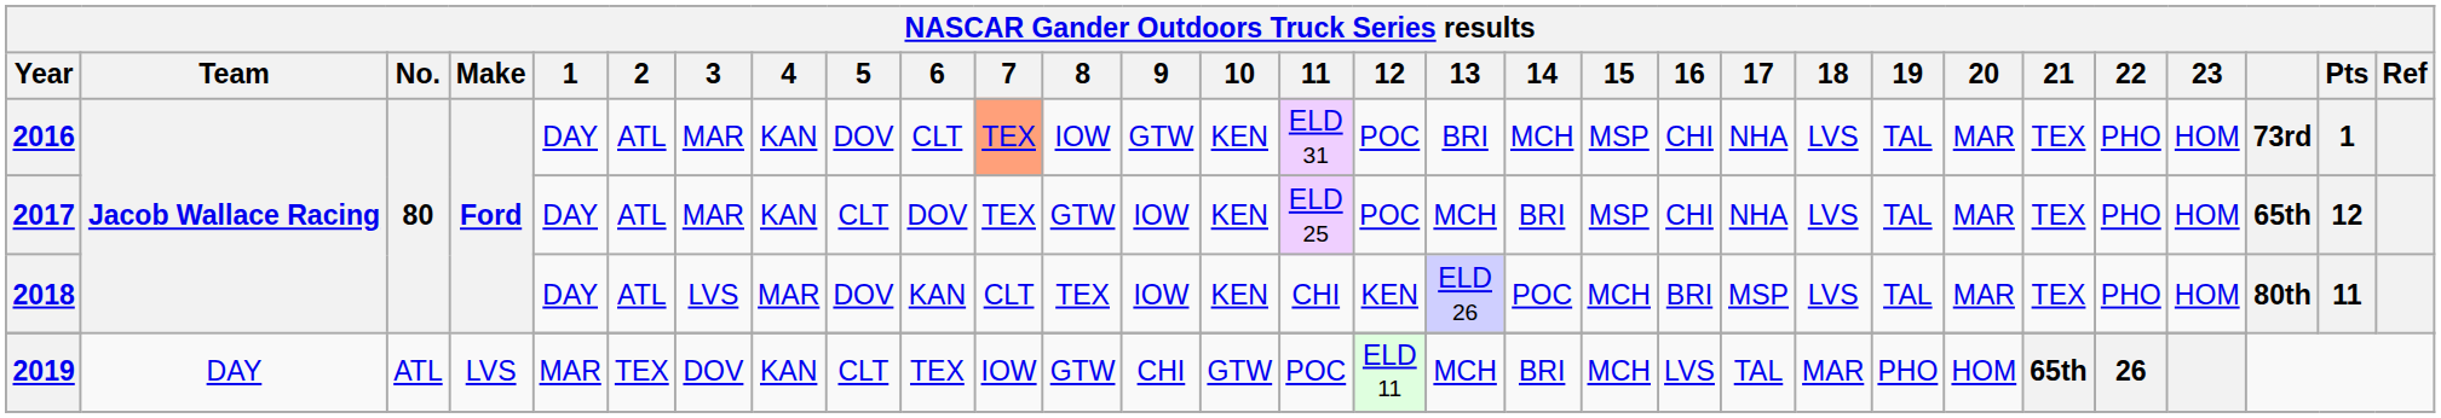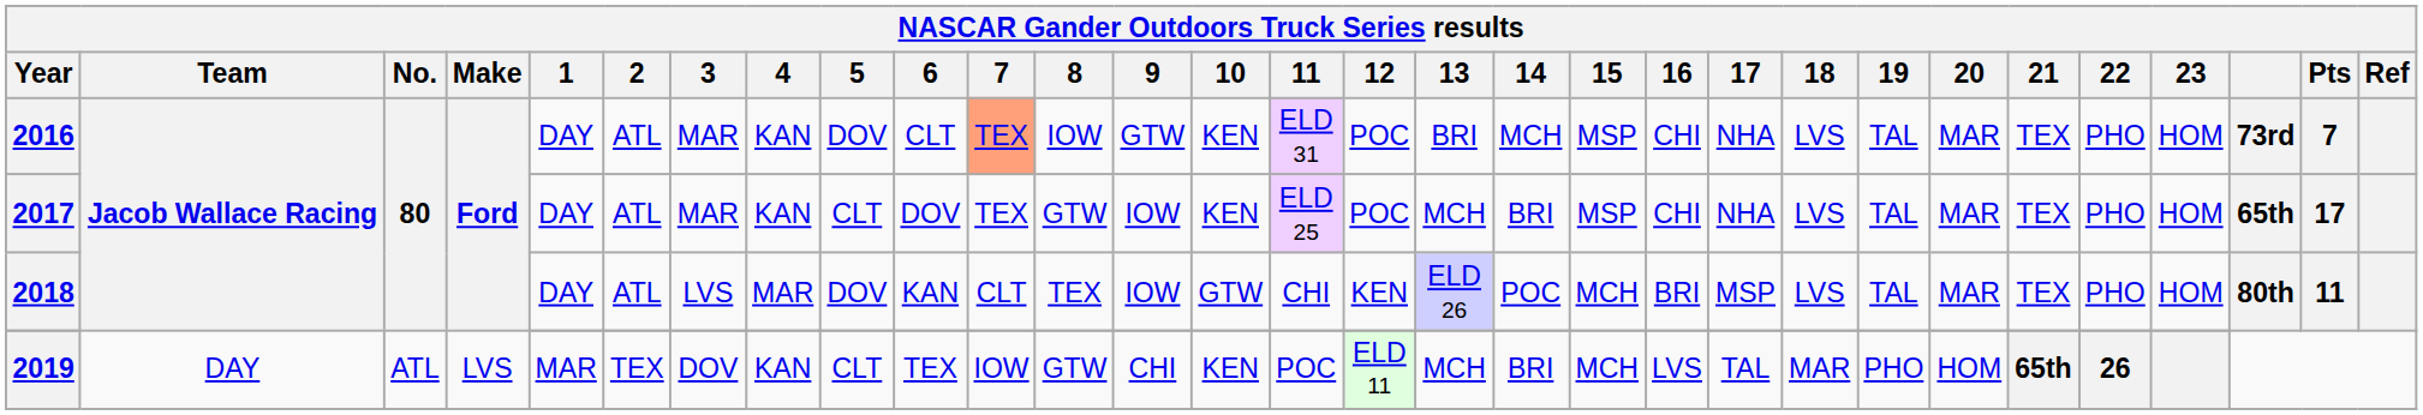 <table class="wikitable" style="text-align:center; font-size:75%">
 <tr>
 <th colspan=45><a href='#'>NASCAR Gander Outdoors Truck Series</a> results</th>
 </tr>
 <tr>
 <th>Year</th>
 <th>Team</th>
 <th>No.</th>
 <th>Make</th>
 <th>1</th>
 <th>2</th>
 <th>3</th>
 <th>4</th>
 <th>5</th>
 <th>6</th>
 <th>7</th>
 <th>8</th>
 <th>9</th>
 <th>10</th>
 <th>11</th>
 <th>12</th>
 <th>13</th>
 <th>14</th>
 <th>15</th>
 <th>16</th>
 <th>17</th>
 <th>18</th>
 <th>19</th>
 <th>20</th>
 <th>21</th>
 <th>22</th>
 <th>23</th>
 <th></th>
 <th>Pts</th>
 <th>Ref</th>
 </tr>
 <tr>
 <th><a href='#'>2016</a></th>
 <th rowspan=4><a href='#'>Jacob Wallace Racing</a></th>
 <th rowspan=4>80</th>
 <th rowspan=4><a href='#'>Ford</a></th>
 <td><a href='#'>DAY</a></td>
 <td><a href='#'>ATL</a></td>
 <td><a href='#'>MAR</a></td>
 <td><a href='#'>KAN</a></td>
 <td><a href='#'>DOV</a></td>
 <td><a href='#'>CLT</a></td>
 <td style="background: lightsalmon;"><a href='#'>TEX</a></td>
 <td><a href='#'>IOW</a></td>
 <td><a href='#'>GTW</a></td>
 <td><a href='#'>KEN</a></td>
 <td style="background:#EFCFFF;"><a href='#'>ELD</a><br><small>31</small></td>
 <td><a href='#'>POC</a></td>
 <td><a href='#'>BRI</a></td>
 <td><a href='#'>MCH</a></td>
 <td><a href='#'>MSP</a></td>
 <td><a href='#'>CHI</a></td>
 <td><a href='#'>NHA</a></td>
 <td><a href='#'>LVS</a></td>
 <td><a href='#'>TAL</a></td>
 <td><a href='#'>MAR</a></td>
 <td><a href='#'>TEX</a></td>
 <td><a href='#'>PHO</a></td>
 <td><a href='#'>HOM</a></td>
 <th>73rd</th>
-<th>1</th>
+<th>7</th>
 <th></th>
 </tr>
 <tr>
 <th><a href='#'>2017</a></th>
 <td><a href='#'>DAY</a></td>
 <td><a href='#'>ATL</a></td>
 <td><a href='#'>MAR</a></td>
 <td><a href='#'>KAN</a></td>
 <td><a href='#'>CLT</a></td>
 <td><a href='#'>DOV</a></td>
 <td><a href='#'>TEX</a></td>
 <td><a href='#'>GTW</a></td>
 <td><a href='#'>IOW</a></td>
 <td><a href='#'>KEN</a></td>
 <td style="background:#EFCFFF;"><a href='#'>ELD</a><br><small>25</small></td>
 <td><a href='#'>POC</a></td>
 <td><a href='#'>MCH</a></td>
 <td><a href='#'>BRI</a></td>
 <td><a href='#'>MSP</a></td>
 <td><a href='#'>CHI</a></td>
 <td><a href='#'>NHA</a></td>
 <td><a href='#'>LVS</a></td>
 <td><a href='#'>TAL</a></td>
 <td><a href='#'>MAR</a></td>
 <td><a href='#'>TEX</a></td>
 <td><a href='#'>PHO</a></td>
 <td><a href='#'>HOM</a></td>
 <th>65th</th>
-<th>12</th>
+<th>17</th>
 <th></th>
 </tr>
 <tr>
 <th><a href='#'>2018</a></th>
 <td><a href='#'>DAY</a></td>
 <td><a href='#'>ATL</a></td>
 <td><a href='#'>LVS</a></td>
 <td><a href='#'>MAR</a></td>
 <td><a href='#'>DOV</a></td>
 <td><a href='#'>KAN</a></td>
 <td><a href='#'>CLT</a></td>
 <td><a href='#'>TEX</a></td>
 <td><a href='#'>IOW</a></td>
-<td><a href='#'>KEN</a></td>
+<td><a href='#'>GTW</a></td>
 <td><a href='#'>CHI</a></td>
 <td><a href='#'>KEN</a></td>
 <td style="background:#CFCFFF;"><a href='#'>ELD</a><br><small>26</small></td>
 <td><a href='#'>POC</a></td>
 <td><a href='#'>MCH</a></td>
 <td><a href='#'>BRI</a></td>
 <td><a href='#'>MSP</a></td>
 <td><a href='#'>LVS</a></td>
 <td><a href='#'>TAL</a></td>
 <td><a href='#'>MAR</a></td>
 <td><a href='#'>TEX</a></td>
 <td><a href='#'>PHO</a></td>
 <td><a href='#'>HOM</a></td>
 <th>80th</th>
 <th>11</th>
 <th></th>
 </tr>
 <tr>
 </tr>
 <tr>
 <th><a href='#'>2019</a></th>
 <td><a href='#'>DAY</a></td>
 <td><a href='#'>ATL</a></td>
 <td><a href='#'>LVS</a></td>
 <td><a href='#'>MAR</a></td>
 <td><a href='#'>TEX</a></td>
 <td><a href='#'>DOV</a></td>
 <td><a href='#'>KAN</a></td>
 <td><a href='#'>CLT</a></td>
 <td><a href='#'>TEX</a></td>
 <td><a href='#'>IOW</a></td>
 <td><a href='#'>GTW</a></td>
 <td><a href='#'>CHI</a></td>
-<td><a href='#'>GTW</a></td>
+<td><a href='#'>KEN</a></td>
 <td><a href='#'>POC</a></td>
 <td style="background:#DFFFDF;"><a href='#'>ELD</a><br><small>11</small></td>
 <td><a href='#'>MCH</a></td>
 <td><a href='#'>BRI</a></td>
 <td><a href='#'>MCH</a></td>
 <td><a href='#'>LVS</a></td>
 <td><a href='#'>TAL</a></td>
 <td><a href='#'>MAR</a></td>
 <td><a href='#'>PHO</a></td>
 <td><a href='#'>HOM</a></td>
 <th>65th</th>
 <th>26</th>
 <th></th>
 </tr>
 </table>
